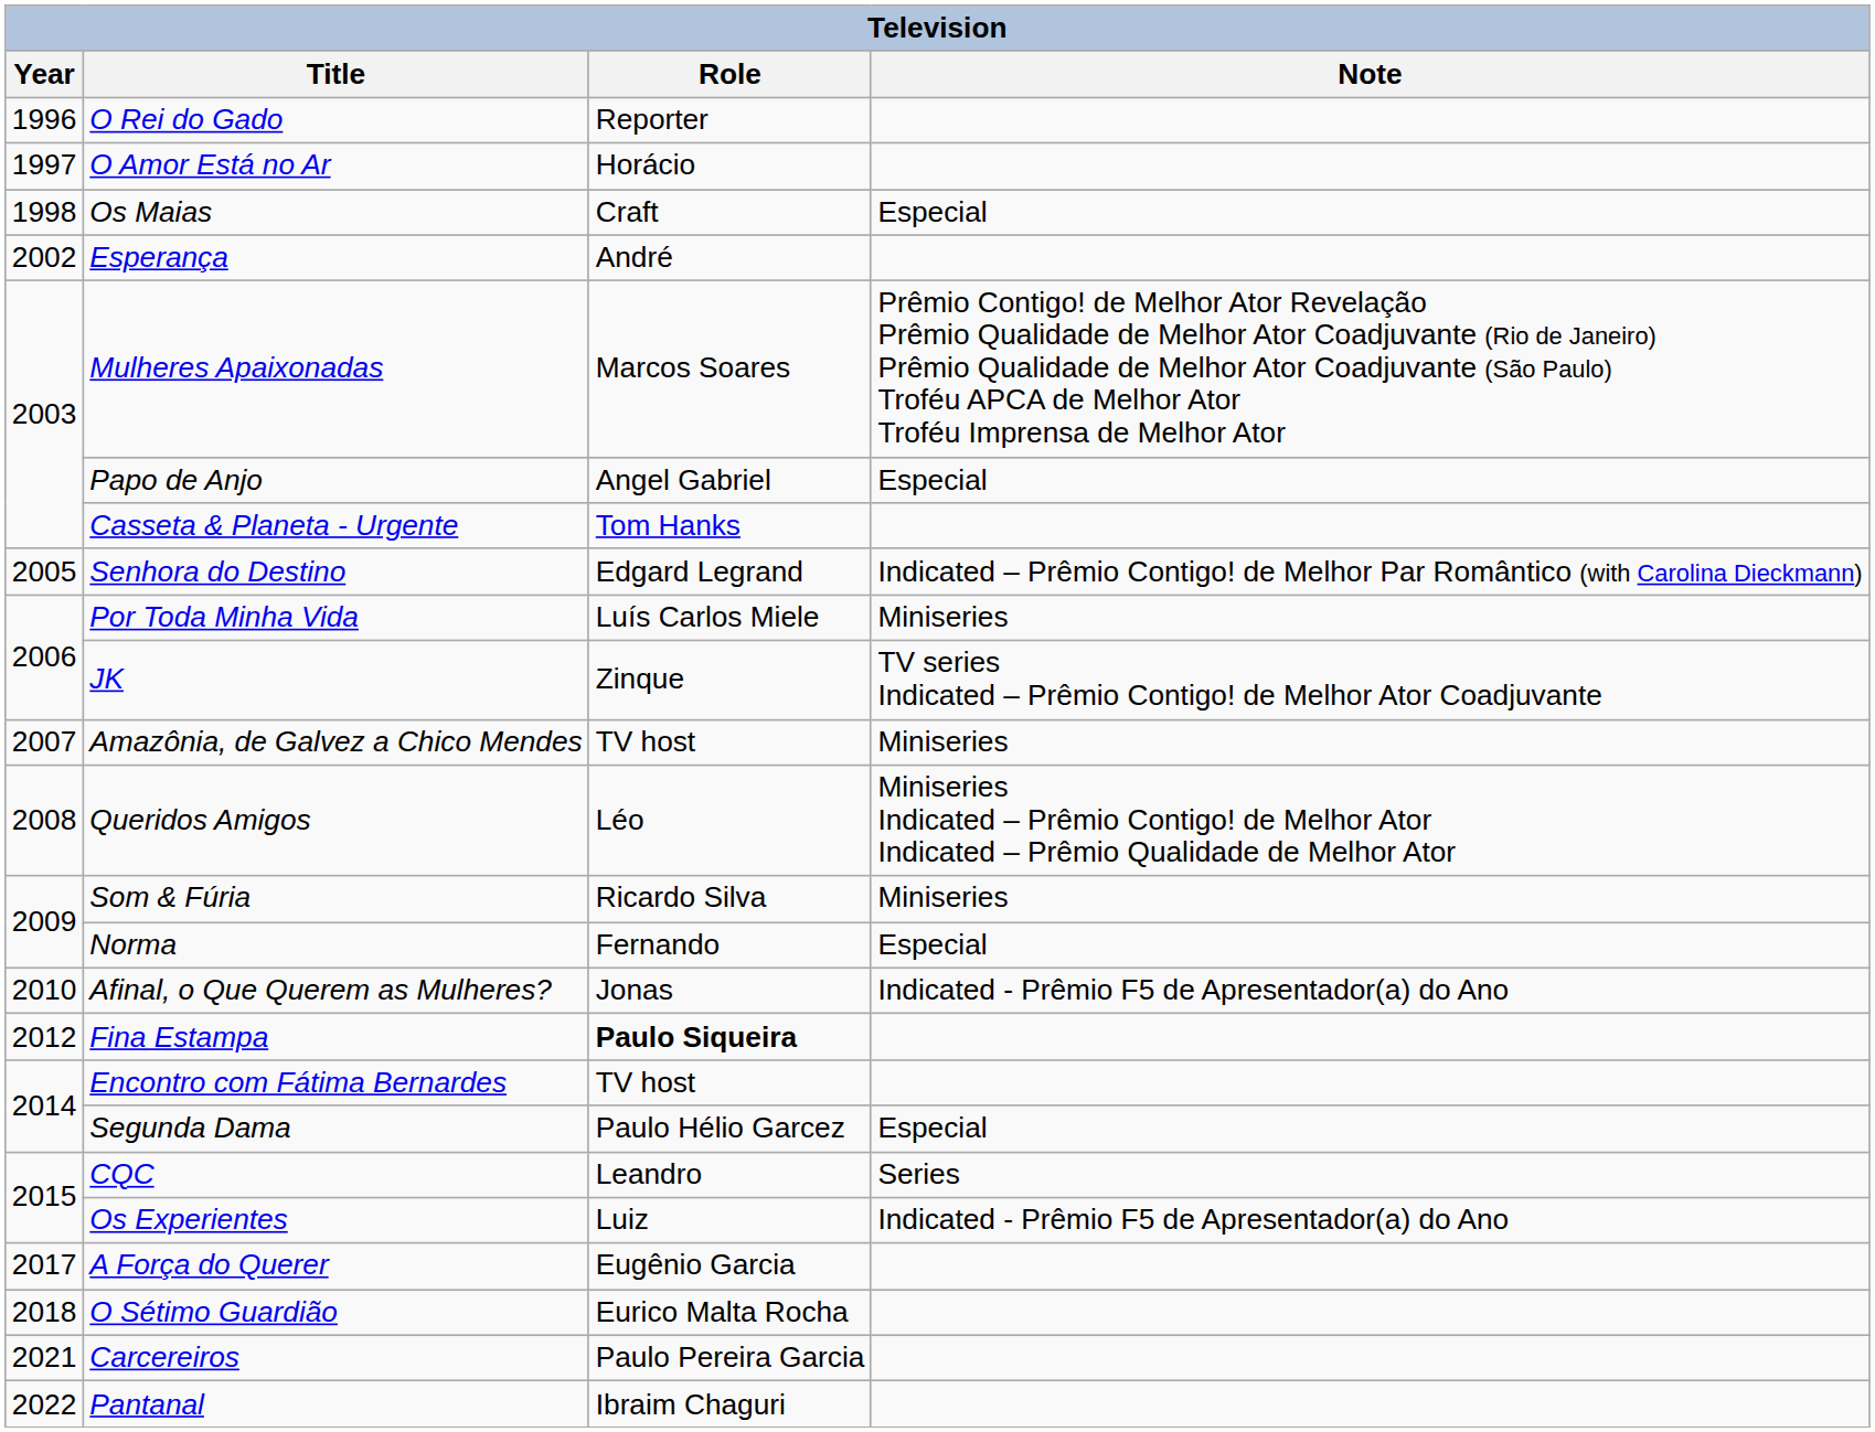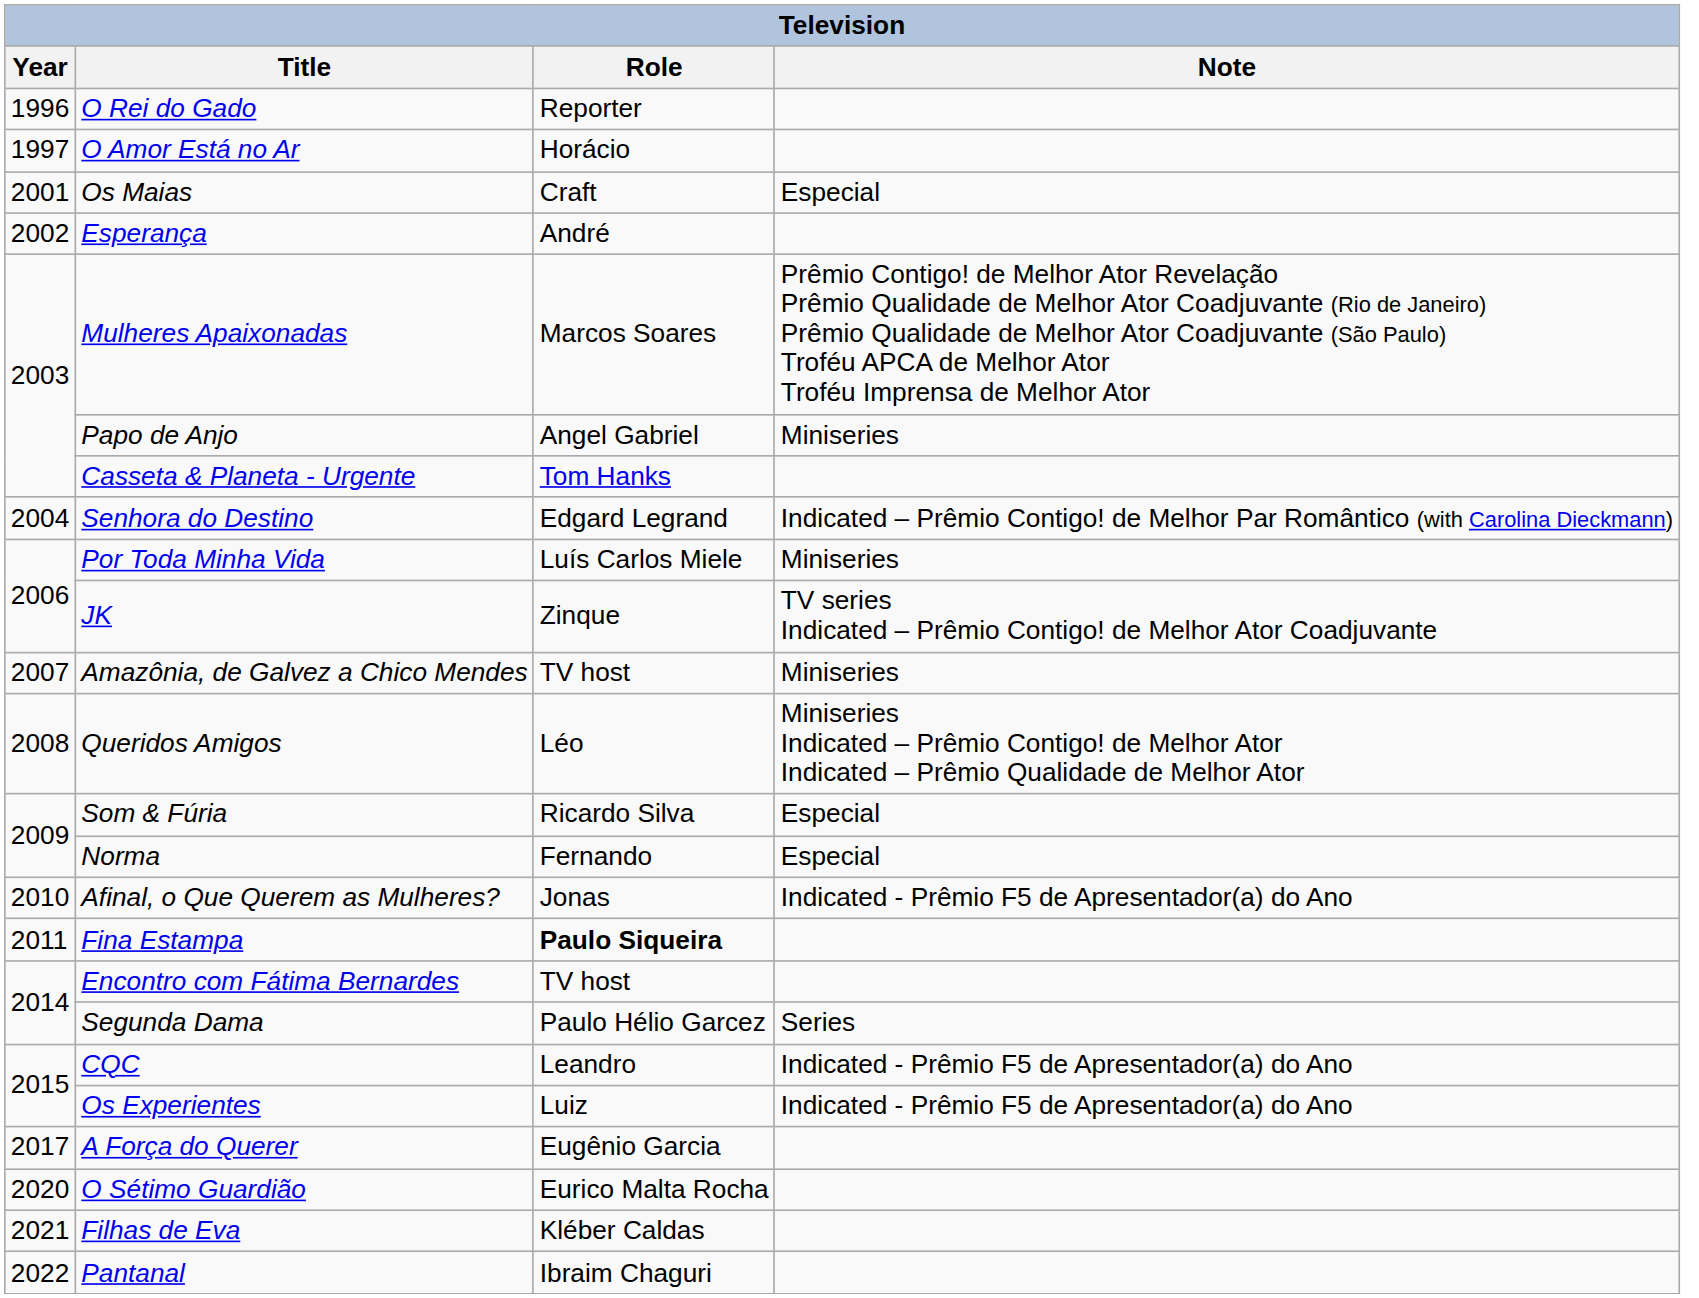 <table class="wikitable">
 <tr>
 <th colspan="4" style="background: LightSteelBlue;">Television</th>
 </tr>
 <tr>
 <th>Year</th>
 <th>Title</th>
 <th>Role</th>
 <th>Note</th>
 </tr>
 <tr>
 <td>1996</td>
 <td><em><a href='#'>O Rei do Gado</a></em></td>
 <td>Reporter</td>
 <td></td>
 </tr>
 <tr>
 <td>1997</td>
 <td><em><a href='#'>O Amor Está no Ar</a></em></td>
 <td>Horácio</td>
 <td></td>
 </tr>
 <tr>
-<td>1998</td>
+<td>2001</td>
 <td><em>Os Maias</em></td>
 <td>Craft</td>
 <td>Especial</td>
 </tr>
 <tr>
 <td>2002</td>
 <td><em><a href='#'>Esperança</a></em></td>
 <td>André</td>
 <td></td>
 </tr>
 <tr>
 <td rowspan="3">2003</td>
 <td><em><a href='#'>Mulheres Apaixonadas</a></em></td>
 <td>Marcos Soares</td>
 <td>Prêmio Contigo! de Melhor Ator Revelação<br>Prêmio Qualidade de Melhor Ator Coadjuvante <small>(Rio de Janeiro)</small><br>Prêmio Qualidade de Melhor Ator Coadjuvante <small>(São Paulo)</small><br> Troféu APCA de Melhor Ator<br> Troféu Imprensa de Melhor Ator</td>
 </tr>
 <tr>
 <td><em>Papo de Anjo</em></td>
 <td>Angel Gabriel</td>
-<td>Especial</td>
+<td>Miniseries</td>
 </tr>
 <tr>
 <td><em><a href='#'>Casseta & Planeta - Urgente</a></em></td>
 <td><a href='#'>Tom Hanks</a></td>
 <td></td>
 </tr>
 <tr>
-<td>2005</td>
+<td>2004</td>
 <td><em><a href='#'>Senhora do Destino</a></em></td>
 <td>Edgard Legrand</td>
 <td>Indicated – Prêmio Contigo! de Melhor Par Romântico <small>(with <a href='#'>Carolina Dieckmann</a>)</small></td>
 </tr>
 <tr>
 <td rowspan="2">2006</td>
 <td><em><a href='#'>Por Toda Minha Vida</a></em></td>
 <td>Luís Carlos Miele</td>
 <td>Miniseries</td>
 </tr>
 <tr>
 <td><em><a href='#'>JK</a></em></td>
 <td>Zinque</td>
 <td>TV series <br>Indicated – Prêmio Contigo! de Melhor Ator Coadjuvante</td>
 </tr>
 <tr>
 <td>2007</td>
 <td><em>Amazônia, de Galvez a Chico Mendes</em></td>
 <td>TV host</td>
 <td>Miniseries</td>
 </tr>
 <tr>
 <td>2008</td>
 <td><em>Queridos Amigos</em></td>
 <td>Léo</td>
 <td>Miniseries<br>Indicated – Prêmio Contigo! de Melhor Ator <br>Indicated – Prêmio Qualidade de Melhor Ator</td>
 </tr>
 <tr>
 <td rowspan="2">2009</td>
 <td><em>Som & Fúria</em></td>
 <td>Ricardo Silva</td>
-<td>Miniseries</td>
+<td>Especial</td>
 </tr>
 <tr>
 <td><em>Norma</em></td>
 <td>Fernando</td>
 <td>Especial</td>
 </tr>
 <tr>
 <td>2010</td>
 <td><em>Afinal, o Que Querem as Mulheres?</em></td>
 <td>Jonas</td>
 <td> Indicated - Prêmio F5 de Apresentador(a) do Ano </td>
 </tr>
 <tr>
-<td>2012</td>
+<td>2011</td>
 <td><em><a href='#'>Fina Estampa</a></em></td>
 <td><strong>Paulo Siqueira</strong></td>
 <td></td>
 </tr>
 <tr>
 <td rowspan="2">2014</td>
 <td><em><a href='#'>Encontro com Fátima Bernardes</a></em></td>
 <td>TV host</td>
 <td></td>
 </tr>
 <tr>
 <td><em>Segunda Dama</em></td>
 <td>Paulo Hélio Garcez </td>
-<td>Especial</td>
+<td>Series</td>
 </tr>
 <tr>
 <td rowspan="2">2015</td>
 <td><em><a href='#'>CQC</a></em></td>
 <td>Leandro</td>
-<td>Series</td>
+<td> Indicated - Prêmio F5 de Apresentador(a) do Ano </td>
 </tr>
 <tr>
 <td><em><a href='#'>Os Experientes</a></em></td>
 <td>Luiz</td>
 <td> Indicated - Prêmio F5 de Apresentador(a) do Ano </td>
 </tr>
 <tr>
 <td>2017</td>
 <td><em><a href='#'>A Força do Querer</a></em></td>
 <td>Eugênio Garcia</td>
 <td></td>
 </tr>
 <tr>
-<td>2018</td>
+<td>2020</td>
 <td><em><a href='#'>O Sétimo Guardião</a></em></td>
 <td>Eurico Malta Rocha</td>
 <td></td>
 </tr>
 <tr>
 <td>2021</td>
-<td><em><a href='#'>Carcereiros</a></em></td>
-<td>Paulo Pereira Garcia</td>
+<td><em><a href='#'>Filhas de Eva</a></em></td>
+<td>Kléber Caldas</td>
 <td></td>
 </tr>
 <tr>
 <td>2022</td>
 <td><em><a href='#'>Pantanal</a></em></td>
 <td>Ibraim Chaguri</td>
 <td></td>
 </tr>
 <tr>
 </tr>
 </table>
